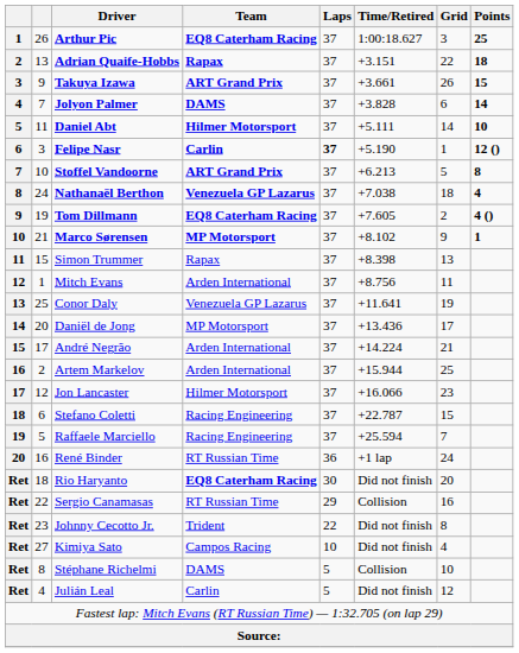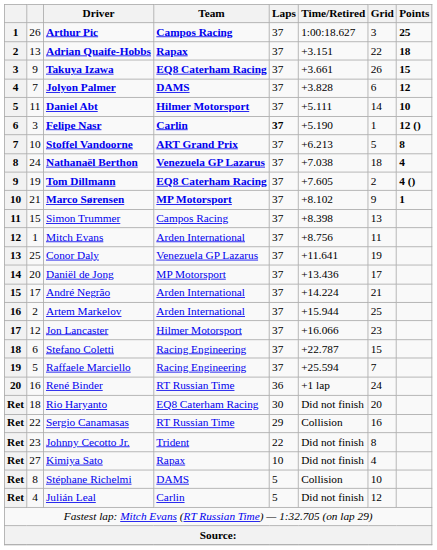 <table class="wikitable" style="font-size:85%">
 <tr>
 <th></th>
 <th></th>
 <th>Driver</th>
 <th>Team</th>
 <th>Laps</th>
 <th>Time/Retired</th>
 <th>Grid</th>
 <th>Points</th>
 </tr>
 <tr>
 <th>1</th>
 <td align="center">26</td>
 <td> <strong><a href='#'>Arthur Pic</a></strong></td>
-<td><strong><a href='#'>EQ8 Caterham Racing</a></strong></td>
+<td><strong><a href='#'>Campos Racing</a></strong></td>
 <td>37</td>
 <td>1:00:18.627</td>
 <td>3</td>
 <td><strong>25</strong></td>
 </tr>
 <tr>
 <th>2</th>
 <td align="center">13</td>
 <td> <strong><a href='#'>Adrian Quaife-Hobbs</a></strong></td>
 <td><strong><a href='#'>Rapax</a></strong></td>
 <td>37</td>
 <td>+3.151</td>
 <td>22</td>
 <td><strong>18</strong></td>
 </tr>
 <tr>
 <th>3</th>
 <td align="center">9</td>
 <td> <strong><a href='#'>Takuya Izawa</a></strong></td>
-<td><strong><a href='#'>ART Grand Prix</a></strong></td>
+<td><strong><a href='#'>EQ8 Caterham Racing</a></strong></td>
 <td>37</td>
 <td>+3.661</td>
 <td>26</td>
 <td><strong>15</strong></td>
 </tr>
 <tr>
 <th>4</th>
 <td align="center">7</td>
 <td> <strong><a href='#'>Jolyon Palmer</a></strong></td>
 <td><strong><a href='#'>DAMS</a></strong></td>
 <td>37</td>
 <td>+3.828</td>
 <td>6</td>
-<td><strong>14</strong></td>
+<td><strong>12</strong></td>
 </tr>
 <tr>
 <th>5</th>
 <td align="center">11</td>
 <td> <strong><a href='#'>Daniel Abt</a></strong></td>
 <td><strong><a href='#'>Hilmer Motorsport</a></strong></td>
 <td>37</td>
 <td>+5.111</td>
 <td>14</td>
 <td><strong>10</strong></td>
 </tr>
 <tr>
 <th>6</th>
 <td align="center">3</td>
 <td> <strong><a href='#'>Felipe Nasr</a></strong></td>
 <td><strong><a href='#'>Carlin</a></strong></td>
 <td><strong>37</strong></td>
 <td>+5.190</td>
 <td>1</td>
 <td><strong>12</strong> <strong>()</strong></td>
 </tr>
 <tr>
 <th>7</th>
 <td align="center">10</td>
 <td> <strong><a href='#'>Stoffel Vandoorne</a></strong></td>
 <td><strong><a href='#'>ART Grand Prix</a></strong></td>
 <td>37</td>
 <td>+6.213</td>
 <td>5</td>
 <td><strong>8</strong></td>
 </tr>
 <tr>
 <th>8</th>
 <td align="center">24</td>
 <td> <strong><a href='#'>Nathanaël Berthon</a></strong></td>
 <td><strong><a href='#'>Venezuela GP Lazarus</a></strong></td>
 <td>37</td>
 <td>+7.038</td>
 <td>18</td>
 <td><strong>4</strong></td>
 </tr>
 <tr>
 <th>9</th>
 <td align="center">19</td>
 <td> <strong><a href='#'>Tom Dillmann</a></strong></td>
 <td><strong><a href='#'>EQ8 Caterham Racing</a></strong></td>
 <td>37</td>
 <td>+7.605</td>
 <td>2</td>
 <td><strong>4</strong> <strong>()</strong></td>
 </tr>
 <tr>
 <th>10</th>
 <td align="center">21</td>
 <td> <strong><a href='#'>Marco Sørensen</a></strong></td>
 <td><strong><a href='#'>MP Motorsport</a></strong></td>
 <td>37</td>
 <td>+8.102</td>
 <td>9</td>
 <td><strong>1</strong></td>
 </tr>
 <tr>
 <th>11</th>
 <td align="center">15</td>
 <td> <a href='#'>Simon Trummer</a></td>
-<td><a href='#'>Rapax</a></td>
+<td><a href='#'>Campos Racing</a></td>
 <td>37</td>
 <td>+8.398</td>
 <td>13</td>
 <td></td>
 </tr>
 <tr>
 <th>12</th>
 <td align="center">1</td>
 <td> <a href='#'>Mitch Evans</a></td>
 <td><a href='#'>Arden International</a></td>
 <td>37</td>
 <td>+8.756</td>
 <td>11</td>
 <td></td>
 </tr>
 <tr>
 <th>13</th>
 <td align="center">25</td>
 <td> <a href='#'>Conor Daly</a></td>
 <td><a href='#'>Venezuela GP Lazarus</a></td>
 <td>37</td>
 <td>+11.641</td>
 <td>19</td>
 <td></td>
 </tr>
 <tr>
 <th>14</th>
 <td align="center">20</td>
 <td> <a href='#'>Daniël de Jong</a></td>
 <td><a href='#'>MP Motorsport</a></td>
 <td>37</td>
 <td>+13.436</td>
 <td>17</td>
 <td></td>
 </tr>
 <tr>
 <th>15</th>
 <td align="center">17</td>
 <td> <a href='#'>André Negrão</a></td>
 <td><a href='#'>Arden International</a></td>
 <td>37</td>
 <td>+14.224</td>
 <td>21</td>
 <td></td>
 </tr>
 <tr>
 <th>16</th>
 <td align="center">2</td>
 <td> <a href='#'>Artem Markelov</a></td>
 <td><a href='#'>Arden International</a></td>
 <td>37</td>
 <td>+15.944</td>
 <td>25</td>
 <td></td>
 </tr>
 <tr>
 <th>17</th>
 <td align="center">12</td>
 <td> <a href='#'>Jon Lancaster</a></td>
 <td><a href='#'>Hilmer Motorsport</a></td>
 <td>37</td>
 <td>+16.066</td>
 <td>23</td>
 <td></td>
 </tr>
 <tr>
 <th>18</th>
 <td align="center">6</td>
 <td> <a href='#'>Stefano Coletti</a></td>
 <td><a href='#'>Racing Engineering</a></td>
 <td>37</td>
 <td>+22.787</td>
 <td>15</td>
 <td></td>
 </tr>
 <tr>
 <th>19</th>
 <td align="center">5</td>
 <td> <a href='#'>Raffaele Marciello</a></td>
 <td><a href='#'>Racing Engineering</a></td>
 <td>37</td>
 <td>+25.594</td>
 <td>7</td>
 <td></td>
 </tr>
 <tr>
 <th>20</th>
 <td align="center">16</td>
 <td> <a href='#'>René Binder</a></td>
 <td><a href='#'>RT Russian Time</a></td>
 <td>36</td>
 <td>+1 lap</td>
 <td>24</td>
 <td></td>
 </tr>
 <tr>
 <th>Ret</th>
 <td align="center">18</td>
 <td> <a href='#'>Rio Haryanto</a></td>
-<td><strong><a href='#'>EQ8 Caterham Racing</a></strong></td>
+<td><a href='#'>EQ8 Caterham Racing</a></td>
 <td>30</td>
 <td>Did not finish</td>
 <td>20</td>
 <td></td>
 </tr>
 <tr>
 <th>Ret</th>
 <td align="center">22</td>
 <td> <a href='#'>Sergio Canamasas</a></td>
 <td><a href='#'>RT Russian Time</a></td>
 <td>29</td>
 <td>Collision</td>
 <td>16</td>
 <td></td>
 </tr>
 <tr>
 <th>Ret</th>
 <td align="center">23</td>
 <td> <a href='#'>Johnny Cecotto Jr.</a></td>
 <td><a href='#'>Trident</a></td>
 <td>22</td>
 <td>Did not finish</td>
 <td>8</td>
 <td></td>
 </tr>
 <tr>
 <th>Ret</th>
 <td align="center">27</td>
 <td> <a href='#'>Kimiya Sato</a></td>
-<td><a href='#'>Campos Racing</a></td>
+<td><a href='#'>Rapax</a></td>
 <td>10</td>
 <td>Did not finish</td>
 <td>4</td>
 <td></td>
 </tr>
 <tr>
 <th>Ret</th>
 <td align="center">8</td>
 <td> <a href='#'>Stéphane Richelmi</a></td>
 <td><a href='#'>DAMS</a></td>
 <td>5</td>
 <td>Collision</td>
 <td>10</td>
 <td></td>
 </tr>
 <tr>
 <th>Ret</th>
 <td align="center">4</td>
 <td> <a href='#'>Julián Leal</a></td>
 <td><a href='#'>Carlin</a></td>
 <td>5</td>
 <td>Did not finish</td>
 <td>12</td>
 <td></td>
 </tr>
 <tr>
 <td colspan="8" align="center"><em>Fastest lap: <a href='#'>Mitch Evans</a> (<a href='#'>RT Russian Time</a>) — 1:32.705 (on lap 29)</em></td>
 </tr>
 <tr>
 <th colspan="8">Source: </th>
 </tr>
 <tr>
 </tr>
 </table>
